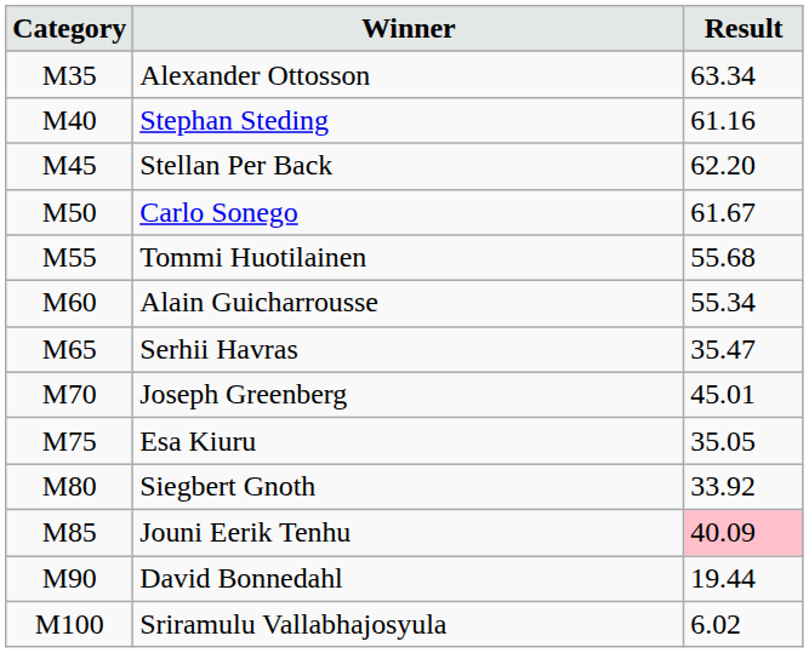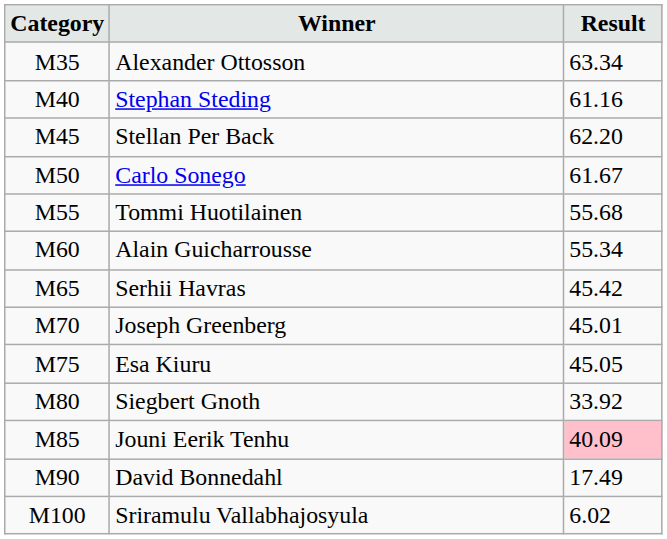 <table class="wikitable" width=35%>
 <tr>
 <td width=15% align="center" bgcolor=#E3E7E6><strong>Category</strong></td>
 <td align="center" bgcolor=#E3E7E6> <strong>Winner</strong></td>
 <td width=15% align="center" bgcolor=#E3E7E6><strong>Result</strong></td>
 </tr>
 <tr>
 <td align="center">M35</td>
 <td> Alexander Ottosson</td>
 <td>63.34</td>
 </tr>
 <tr>
 <td align="center">M40</td>
 <td> <a href='#'>Stephan Steding</a></td>
 <td>61.16</td>
 </tr>
 <tr>
 <td align="center">M45</td>
 <td> Stellan Per Back</td>
 <td>62.20</td>
 </tr>
 <tr>
 <td align="center">M50</td>
 <td> <a href='#'>Carlo Sonego</a></td>
 <td>61.67</td>
 </tr>
 <tr>
 <td align="center">M55</td>
 <td> Tommi Huotilainen</td>
 <td>55.68</td>
 </tr>
 <tr>
 <td align="center">M60</td>
 <td> Alain Guicharrousse</td>
 <td>55.34</td>
 </tr>
 <tr>
 <td align="center">M65</td>
 <td> Serhii Havras</td>
-<td>35.47</td>
+<td>45.42</td>
 </tr>
 <tr>
 <td align="center">M70</td>
 <td> Joseph Greenberg</td>
 <td>45.01</td>
 </tr>
 <tr>
 <td align="center">M75</td>
 <td> Esa Kiuru</td>
-<td>35.05</td>
+<td>45.05</td>
 </tr>
 <tr>
 <td align="center">M80</td>
 <td> Siegbert Gnoth</td>
 <td>33.92</td>
 </tr>
 <tr>
 <td align="center">M85</td>
 <td> Jouni Eerik Tenhu</td>
 <td style="background: pink;">40.09</td>
 </tr>
 <tr>
 <td align="center">M90</td>
 <td> David Bonnedahl</td>
-<td>19.44</td>
+<td>17.49</td>
 </tr>
 <tr>
 <td align="center">M100</td>
 <td> Sriramulu Vallabhajosyula</td>
 <td>6.02</td>
 </tr>
 </table>
